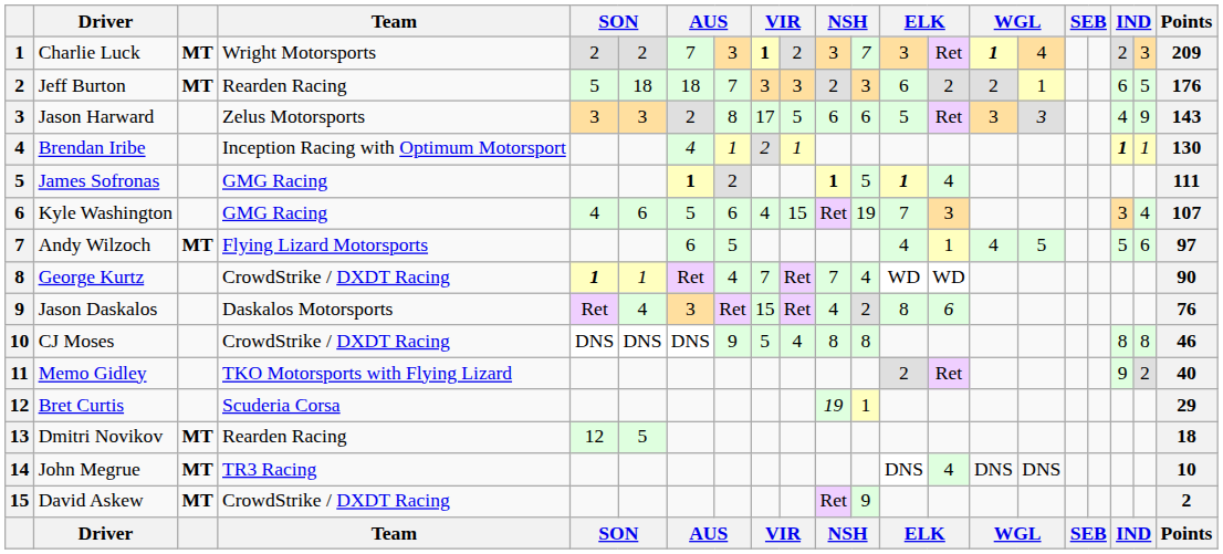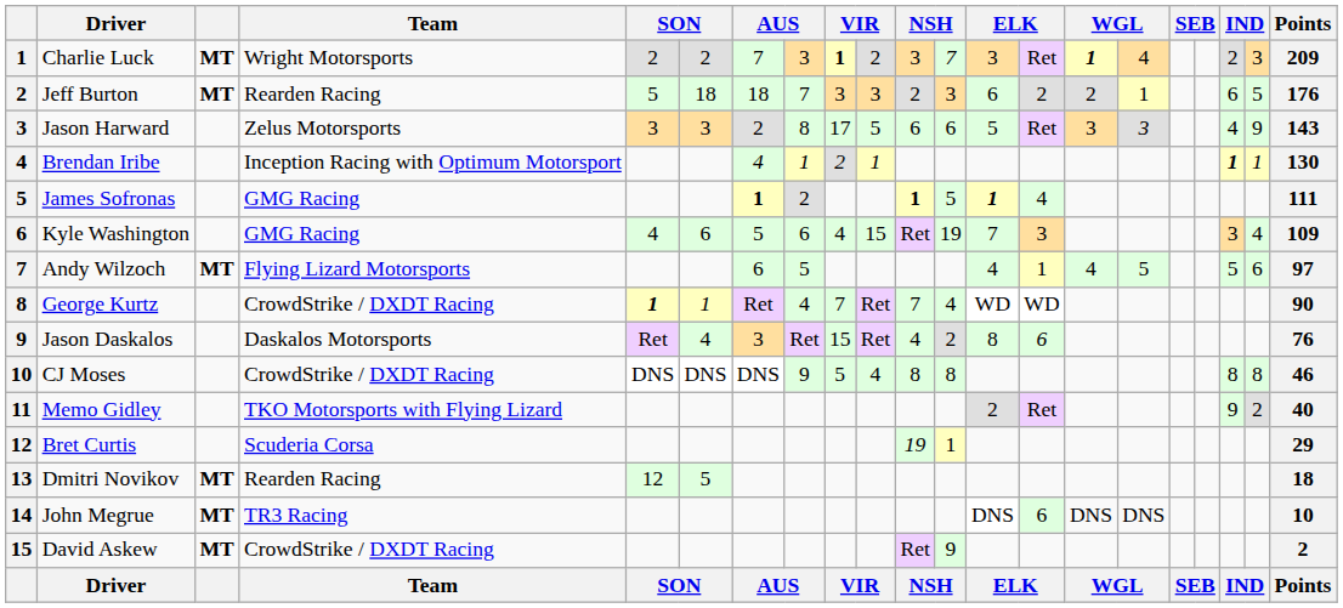 <table class="wikitable" style="font-size:85%; text-align:center;">
 <tr>
 <th></th>
 <th>Driver</th>
 <th></th>
 <th>Team</th>
 <th colspan="2"><a href='#'>SON</a></th>
 <th colspan="2"><a href='#'>AUS</a></th>
 <th colspan="2"><a href='#'>VIR</a></th>
 <th colspan="2"><a href='#'>NSH</a></th>
 <th colspan="2"><a href='#'>ELK</a></th>
 <th colspan="2"><a href='#'>WGL</a></th>
 <th colspan="2"><a href='#'>SEB</a></th>
 <th colspan="2"><a href='#'>IND</a></th>
 <th>Points</th>
 </tr>
 <tr>
 <th>1</th>
 <td align="left"> Charlie Luck</td>
 <td align="center"><strong><span>MT</span></strong></td>
 <td align="left"> Wright Motorsports</td>
 <td style="background:#dfdfdf;">2</td>
 <td style="background:#dfdfdf;">2</td>
 <td style="background:#dfffdf;">7</td>
 <td style="background:#ffdf9f;">3</td>
 <td style="background:#ffffbf;"><strong>1</strong></td>
 <td style="background:#dfdfdf;">2</td>
 <td style="background:#ffdf9f;">3</td>
 <td style="background:#dfffdf;"><em>7</em></td>
 <td style="background:#ffdf9f;">3</td>
 <td style="background:#efcfff;">Ret</td>
 <td style="background:#ffffbf;"><strong><em>1</em></strong></td>
 <td style="background:#ffdf9f;">4</td>
 <td></td>
 <td></td>
 <td style="background:#dfdfdf;">2</td>
 <td style="background:#ffdf9f;">3</td>
 <th>209</th>
 </tr>
 <tr>
 <th>2</th>
 <td align="left"> Jeff Burton</td>
 <td align="center"><strong><span>MT</span></strong></td>
 <td align="left"> Rearden Racing</td>
 <td style="background:#dfffdf;">5</td>
 <td style="background:#dfffdf;">18</td>
 <td style="background:#dfffdf;">18</td>
 <td style="background:#dfffdf;">7</td>
 <td style="background:#ffdf9f;">3</td>
 <td style="background:#ffdf9f;">3</td>
 <td style="background:#dfdfdf;">2</td>
 <td style="background:#ffdf9f;">3</td>
 <td style="background:#dfffdf;">6</td>
 <td style="background:#dfdfdf;">2</td>
 <td style="background:#dfdfdf;">2</td>
 <td style="background:#ffffbf;">1</td>
 <td></td>
 <td></td>
 <td style="background:#dfffdf;">6</td>
 <td style="background:#dfffdf;">5</td>
 <th>176</th>
 </tr>
 <tr>
 <th>3</th>
 <td align="left"> Jason Harward</td>
 <td align="center"></td>
 <td align="left"> Zelus Motorsports</td>
 <td style="background:#ffdf9f;">3</td>
 <td style="background:#ffdf9f;">3</td>
 <td style="background:#dfdfdf;">2</td>
 <td style="background:#dfffdf;">8</td>
 <td style="background:#dfffdf;">17</td>
 <td style="background:#dfffdf;">5</td>
 <td style="background:#dfffdf;">6</td>
 <td style="background:#dfffdf;">6</td>
 <td style="background:#dfffdf;">5</td>
 <td style="background:#efcfff;">Ret</td>
 <td style="background:#ffdf9f;">3</td>
 <td style="background:#dfdfdf;"><em>3</em></td>
 <td></td>
 <td></td>
 <td style="background:#dfffdf;">4</td>
 <td style="background:#dfffdf;">9</td>
 <th>143</th>
 </tr>
 <tr>
 <th>4</th>
 <td align="left"> <a href='#'>Brendan Iribe</a></td>
 <td align="center"></td>
 <td align="left"> Inception Racing with <a href='#'>Optimum Motorsport</a></td>
 <td></td>
 <td></td>
 <td style="background:#dfffdf;"><em>4</em></td>
 <td style="background:#ffffbf;"><em>1</em></td>
 <td style="background:#dfdfdf;"><em>2</em></td>
 <td style="background:#ffffbf;"><em>1</em></td>
 <td></td>
 <td></td>
 <td></td>
 <td></td>
 <td></td>
 <td></td>
 <td></td>
 <td></td>
 <td style="background:#ffffbf;"><strong><em>1</em></strong></td>
 <td style="background:#ffffbf;"><em>1</em></td>
 <th>130</th>
 </tr>
 <tr>
 <th>5</th>
 <td align="left"> <a href='#'>James Sofronas</a></td>
 <td align="center"></td>
 <td align="left"> <a href='#'>GMG Racing</a></td>
 <td></td>
 <td></td>
 <td style="background:#ffffbf;"><strong>1</strong></td>
 <td style="background:#dfdfdf;">2</td>
 <td></td>
 <td></td>
 <td style="background:#ffffbf;"><strong>1</strong></td>
 <td style="background:#dfffdf;">5</td>
 <td style="background:#ffffbf;"><strong><em>1</em></strong></td>
 <td style="background:#dfffdf;">4</td>
 <td></td>
 <td></td>
 <td></td>
 <td></td>
 <td></td>
 <td></td>
 <th>111</th>
 </tr>
 <tr>
 <th>6</th>
 <td align="left"> Kyle Washington</td>
 <td align="center"></td>
 <td align="left"> <a href='#'>GMG Racing</a></td>
 <td style="background:#dfffdf;">4</td>
 <td style="background:#dfffdf;">6</td>
 <td style="background:#dfffdf;">5</td>
 <td style="background:#dfffdf;">6</td>
 <td style="background:#dfffdf;">4</td>
 <td style="background:#dfffdf;">15</td>
 <td style="background:#efcfff;">Ret</td>
 <td style="background:#dfffdf;">19</td>
 <td style="background:#dfffdf;">7</td>
 <td style="background:#ffdf9f;">3</td>
 <td></td>
 <td></td>
 <td></td>
 <td></td>
 <td style="background:#ffdf9f;">3</td>
 <td style="background:#dfffdf;">4</td>
-<th>107</th>
+<th>109</th>
 </tr>
 <tr>
 <th>7</th>
 <td align="left"> Andy Wilzoch</td>
 <td align="center"><strong><span>MT</span></strong></td>
 <td align="left"> <a href='#'>Flying Lizard Motorsports</a></td>
 <td></td>
 <td></td>
 <td style="background:#dfffdf;">6</td>
 <td style="background:#dfffdf;">5</td>
 <td></td>
 <td></td>
 <td></td>
 <td></td>
 <td style="background:#dfffdf;">4</td>
 <td style="background:#ffffbf;">1</td>
 <td style="background:#dfffdf;">4</td>
 <td style="background:#dfffdf;">5</td>
 <td></td>
 <td></td>
 <td style="background:#dfffdf;">5</td>
 <td style="background:#dfffdf;">6</td>
 <th>97</th>
 </tr>
 <tr>
 <th>8</th>
 <td align="left"> <a href='#'>George Kurtz</a></td>
 <td align="center"></td>
 <td align="left"> CrowdStrike / <a href='#'>DXDT Racing</a></td>
 <td style="background:#ffffbf;"><strong><em>1</em></strong></td>
 <td style="background:#ffffbf;"><em>1</em></td>
 <td style="background:#efcfff;">Ret</td>
 <td style="background:#dfffdf;">4</td>
 <td style="background:#dfffdf;">7</td>
 <td style="background:#efcfff;">Ret</td>
 <td style="background:#dfffdf;">7</td>
 <td style="background:#dfffdf;">4</td>
 <td style="background:#ffffff;">WD</td>
 <td style="background:#ffffff;">WD</td>
 <td></td>
 <td></td>
 <td></td>
 <td></td>
 <td></td>
 <td></td>
 <th>90</th>
 </tr>
 <tr>
 <th>9</th>
 <td align="left"> Jason Daskalos</td>
 <td align="center"></td>
 <td align="left"> Daskalos Motorsports</td>
 <td style="background:#efcfff;">Ret</td>
 <td style="background:#dfffdf;">4</td>
 <td style="background:#ffdf9f;">3</td>
 <td style="background:#efcfff;">Ret</td>
 <td style="background:#dfffdf;">15</td>
 <td style="background:#efcfff;">Ret</td>
 <td style="background:#dfffdf;">4</td>
 <td style="background:#dfdfdf;">2</td>
 <td style="background:#dfffdf;">8</td>
 <td style="background:#dfffdf;"><em>6</em></td>
 <td></td>
 <td></td>
 <td></td>
 <td></td>
 <td></td>
 <td></td>
 <th>76</th>
 </tr>
 <tr>
 <th>10</th>
 <td align="left"> CJ Moses</td>
 <td align="center"></td>
 <td align="left"> CrowdStrike / <a href='#'>DXDT Racing</a></td>
 <td style="background:#ffffff;">DNS</td>
 <td style="background:#ffffff;">DNS</td>
 <td style="background:#ffffff;">DNS</td>
 <td style="background:#dfffdf;">9</td>
 <td style="background:#dfffdf;">5</td>
 <td style="background:#dfffdf;">4</td>
 <td style="background:#dfffdf;">8</td>
 <td style="background:#dfffdf;">8</td>
 <td></td>
 <td></td>
 <td></td>
 <td></td>
 <td></td>
 <td></td>
 <td style="background:#dfffdf;">8</td>
 <td style="background:#dfffdf;">8</td>
 <th>46</th>
 </tr>
 <tr>
 <th>11</th>
 <td align="left"> <a href='#'>Memo Gidley</a></td>
 <td align="center"></td>
 <td align="left"> <a href='#'>TKO Motorsports with Flying Lizard</a></td>
 <td></td>
 <td></td>
 <td></td>
 <td></td>
 <td></td>
 <td></td>
 <td></td>
 <td></td>
 <td style="background:#dfdfdf;">2</td>
 <td style="background:#efcfff;">Ret</td>
 <td></td>
 <td></td>
 <td></td>
 <td></td>
 <td style="background:#dfffdf;">9</td>
 <td style="background:#dfdfdf;">2</td>
 <th>40</th>
 </tr>
 <tr>
 <th>12</th>
 <td align="left"> <a href='#'>Bret Curtis</a></td>
 <td align="center"></td>
 <td align="left"> <a href='#'>Scuderia Corsa</a></td>
 <td></td>
 <td></td>
 <td></td>
 <td></td>
 <td></td>
 <td></td>
 <td style="background:#dfffdf;"><em>19</em></td>
 <td style="background:#ffffbf;">1</td>
 <td></td>
 <td></td>
 <td></td>
 <td></td>
 <td></td>
 <td></td>
 <td></td>
 <td></td>
 <th>29</th>
 </tr>
 <tr>
 <th>13</th>
 <td align="left"> Dmitri Novikov</td>
 <td align="center"><strong><span>MT</span></strong></td>
 <td align="left"> Rearden Racing</td>
 <td style="background:#dfffdf;">12</td>
 <td style="background:#dfffdf;">5</td>
 <td></td>
 <td></td>
 <td></td>
 <td></td>
 <td></td>
 <td></td>
 <td></td>
 <td></td>
 <td></td>
 <td></td>
 <td></td>
 <td></td>
 <td></td>
 <td></td>
 <th>18</th>
 </tr>
 <tr>
 <th>14</th>
 <td align="left"> John Megrue</td>
 <td align="center"><strong><span>MT</span></strong></td>
 <td align="left"> <a href='#'>TR3 Racing</a></td>
 <td></td>
 <td></td>
 <td></td>
 <td></td>
 <td></td>
 <td></td>
 <td></td>
 <td></td>
 <td style="background:#ffffff;">DNS</td>
-<td style="background:#dfffdf;">4</td>
+<td style="background:#dfffdf;">6</td>
 <td>DNS</td>
 <td>DNS</td>
 <td></td>
 <td></td>
 <td></td>
 <td></td>
 <th>10</th>
 </tr>
 <tr>
 <th>15</th>
 <td align="left"> David Askew</td>
 <td align="center"><strong><span>MT</span></strong></td>
 <td align="left"> CrowdStrike / <a href='#'>DXDT Racing</a></td>
 <td></td>
 <td></td>
 <td></td>
 <td></td>
 <td></td>
 <td></td>
 <td style="background:#efcfff;">Ret</td>
 <td style="background:#dfffdf;">9</td>
 <td></td>
 <td></td>
 <td></td>
 <td></td>
 <td></td>
 <td></td>
 <td></td>
 <td></td>
 <th>2</th>
 </tr>
 <tr>
 <th></th>
 <th>Driver</th>
 <th></th>
 <th>Team</th>
 <th colspan="2"><a href='#'>SON</a></th>
 <th colspan="2"><a href='#'>AUS</a></th>
 <th colspan="2"><a href='#'>VIR</a></th>
 <th colspan="2"><a href='#'>NSH</a></th>
 <th colspan="2"><a href='#'>ELK</a></th>
 <th colspan="2"><a href='#'>WGL</a></th>
 <th colspan="2"><a href='#'>SEB</a></th>
 <th colspan="2"><a href='#'>IND</a></th>
 <th>Points</th>
 </tr>
 </table>
